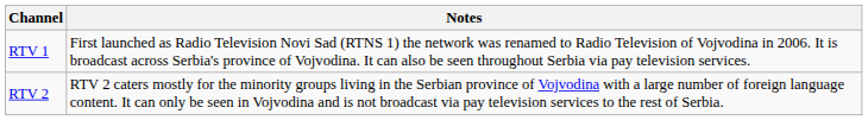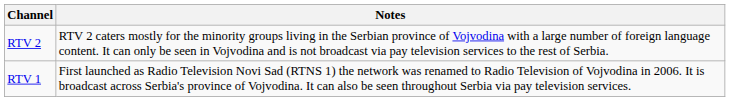 <table class="wikitable" style="font-size: 95%">
 <tr>
 <th>Channel</th>
 <th>Notes</th>
 </tr>
 <tr>
+<td><a href='#'>RTV 2</a></td>
+<td>RTV 2 caters mostly for the minority groups living in the Serbian province of <a href='#'>Vojvodina</a> with a large number of foreign language content. It can only be seen in Vojvodina and is not broadcast via pay television services to the rest of Serbia.</td>
+</tr>
+<tr>
 <td><a href='#'>RTV 1</a></td>
 <td>First launched as Radio Television Novi Sad (RTNS 1) the network was renamed to Radio Television of Vojvodina in 2006. It is broadcast across Serbia's province of Vojvodina. It can also be seen throughout Serbia via pay television services.</td>
 </tr>
-<tr>
-<td><a href='#'>RTV 2</a></td>
-<td>RTV 2 caters mostly for the minority groups living in the Serbian province of <a href='#'>Vojvodina</a> with a large number of foreign language content. It can only be seen in Vojvodina and is not broadcast via pay television services to the rest of Serbia.</td>
-</tr>
 </table>
